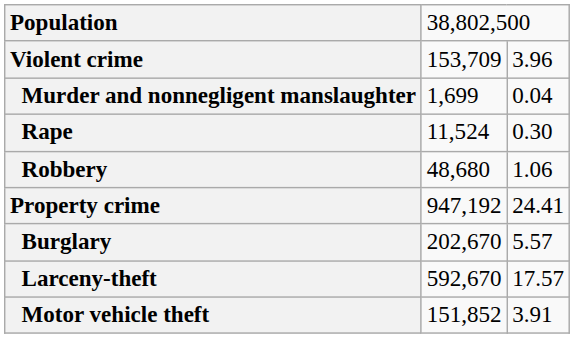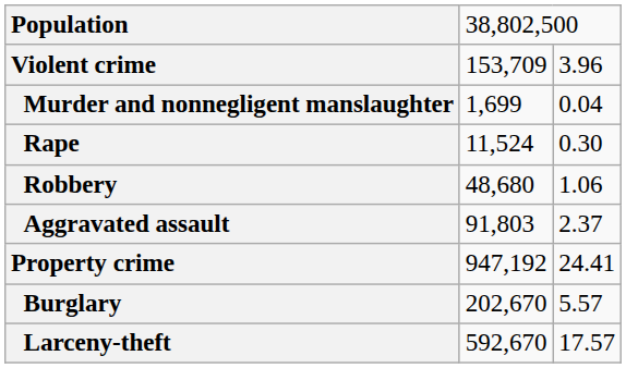 <table class="wikitable">
 <tr>
 <th scope="row" style="text-align: left;">Population</th>
 <td colspan="2">38,802,500</td>
 </tr>
 <tr>
 <th scope="row" style="text-align: left;">Violent crime</th>
 <td>153,709</td>
 <td>3.96</td>
 </tr>
 <tr>
 <th scope="row" style="text-align: left;">  Murder and nonnegligent manslaughter</th>
 <td>1,699</td>
 <td>0.04</td>
 </tr>
 <tr>
 <th scope="row" style="text-align: left;">  Rape</th>
 <td>11,524</td>
 <td>0.30</td>
 </tr>
 <tr>
 <th scope="row" style="text-align: left;">  Robbery</th>
 <td>48,680</td>
 <td>1.06</td>
 </tr>
 <tr>
+<th scope="row" style="text-align: left;">  Aggravated assault</th>
+<td>91,803</td>
+<td>2.37</td>
+</tr>
+<tr>
 <th scope="row" style="text-align: left;">Property crime</th>
 <td>947,192</td>
 <td>24.41</td>
 </tr>
 <tr>
 <th scope="row" style="text-align: left;">  Burglary</th>
 <td>202,670</td>
 <td>5.57</td>
 </tr>
 <tr>
 <th scope="row" style="text-align: left;">  Larceny-theft</th>
 <td>592,670</td>
 <td>17.57</td>
 </tr>
-<tr>
-<th scope="row" style="text-align: left;">  Motor vehicle theft</th>
-<td>151,852</td>
-<td>3.91</td>
-</tr>
 </table>
